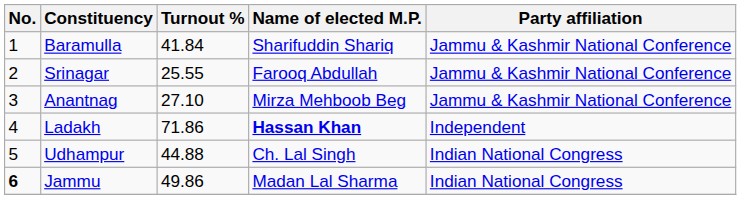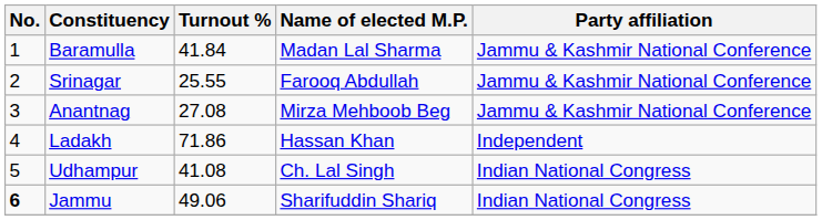 <table class="sortable wikitable" style="font-size: 95%;">
 <tr>
 <th>No.</th>
 <th>Constituency</th>
 <th>Turnout %</th>
 <th>Name of elected M.P.</th>
 <th>Party affiliation</th>
 </tr>
 <tr>
 <td>1</td>
 <td><a href='#'>Baramulla</a></td>
 <td>41.84</td>
-<td><a href='#'>Sharifuddin Shariq</a></td>
+<td><a href='#'>Madan Lal Sharma</a></td>
 <td><a href='#'>Jammu & Kashmir National Conference</a></td>
 </tr>
 <tr>
 <td>2</td>
 <td><a href='#'>Srinagar</a></td>
 <td>25.55</td>
 <td><a href='#'>Farooq Abdullah</a></td>
 <td><a href='#'>Jammu & Kashmir National Conference</a></td>
 </tr>
 <tr>
 <td>3</td>
 <td><a href='#'>Anantnag</a></td>
-<td>27.10</td>
+<td>27.08</td>
 <td><a href='#'>Mirza Mehboob Beg</a></td>
 <td><a href='#'>Jammu & Kashmir National Conference</a></td>
 </tr>
 <tr>
 <td>4</td>
 <td><a href='#'>Ladakh</a></td>
 <td>71.86</td>
-<td><strong><a href='#'>Hassan Khan</a></strong></td>
+<td><a href='#'>Hassan Khan</a></td>
 <td><a href='#'>Independent</a></td>
 </tr>
 <tr>
 <td>5</td>
 <td><a href='#'>Udhampur</a></td>
-<td>44.88</td>
+<td>41.08</td>
 <td><a href='#'>Ch. Lal Singh</a></td>
 <td><a href='#'>Indian National Congress</a></td>
 </tr>
 <tr>
 <td><strong>6</strong></td>
 <td><a href='#'>Jammu</a></td>
-<td>49.86</td>
-<td><a href='#'>Madan Lal Sharma</a></td>
+<td>49.06</td>
+<td><a href='#'>Sharifuddin Shariq</a></td>
 <td><a href='#'>Indian National Congress</a></td>
 </tr>
 <tr>
 </tr>
 </table>
